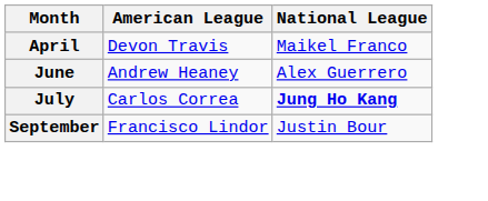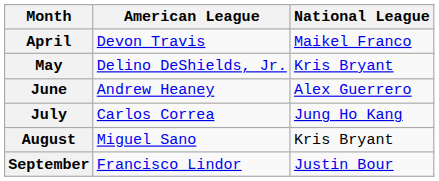 <table class="wikitable">
 <tr>
 <th>Month</th>
 <th>American League</th>
 <th>National League</th>
 </tr>
 <tr>
 <th>April</th>
 <td><a href='#'>Devon Travis</a></td>
 <td><a href='#'>Maikel Franco</a></td>
 </tr>
 <tr>
+<th>May</th>
+<td><a href='#'>Delino DeShields, Jr.</a></td>
+<td><a href='#'>Kris Bryant</a></td>
+</tr>
+<tr>
 <th>June</th>
 <td><a href='#'>Andrew Heaney</a></td>
 <td><a href='#'>Alex Guerrero</a></td>
 </tr>
 <tr>
 <th>July</th>
 <td><a href='#'>Carlos Correa</a></td>
-<td><strong><a href='#'>Jung Ho Kang</a></strong></td>
+<td><a href='#'>Jung Ho Kang</a></td>
+</tr>
+<tr>
+<th>August</th>
+<td><a href='#'>Miguel Sano</a></td>
+<td>Kris Bryant</td>
 </tr>
 <tr>
 <th>September</th>
 <td><a href='#'>Francisco Lindor</a></td>
 <td><a href='#'>Justin Bour</a></td>
 </tr>
 </table>
